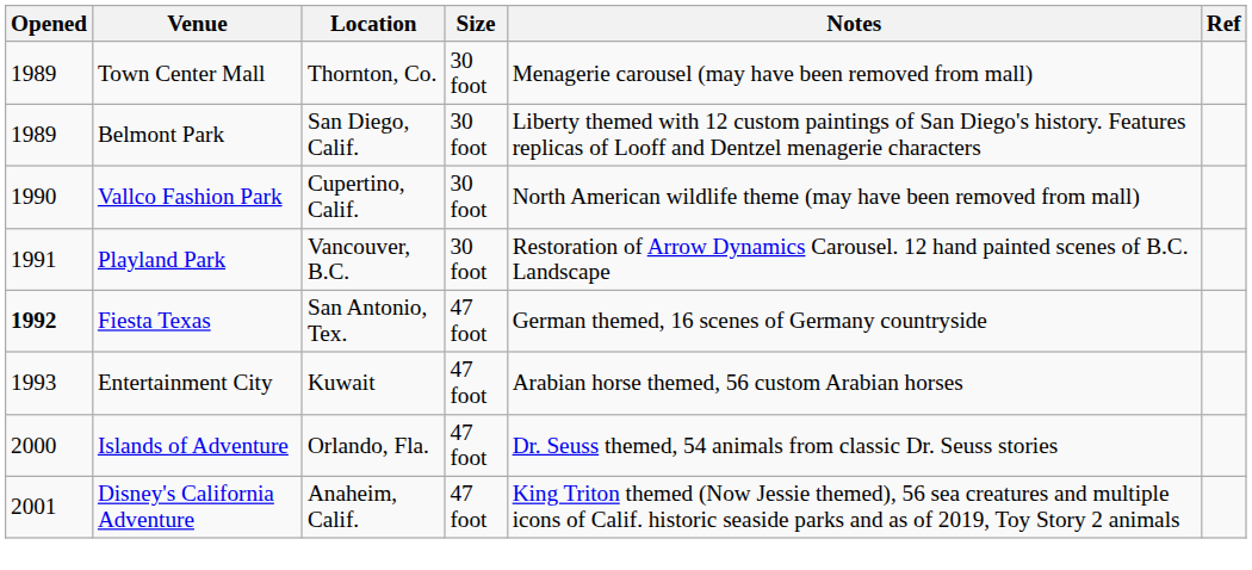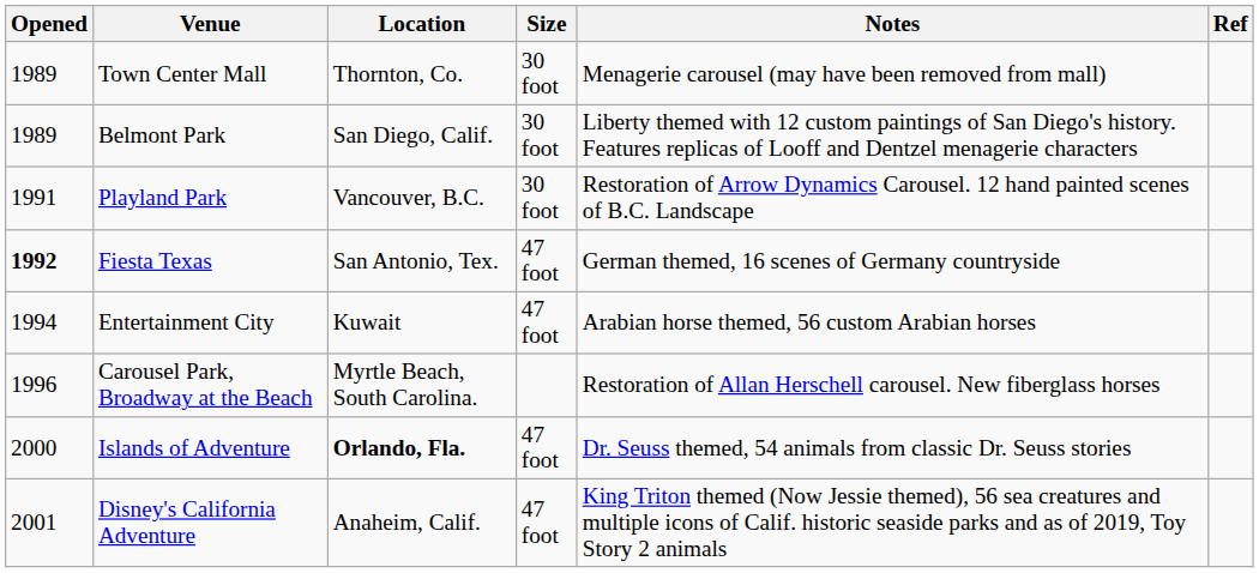 <table class= "wikitable sortable">
 <tr>
 <th>Opened</th>
 <th>Venue</th>
 <th>Location</th>
 <th>Size</th>
 <th class="unsortable">Notes</th>
 <th class="unsortable">Ref</th>
 </tr>
 <tr>
 <td>1989</td>
 <td>Town Center Mall</td>
 <td>Thornton, Co.</td>
 <td>30 foot</td>
 <td>Menagerie carousel (may have been removed from mall)</td>
 <td></td>
 </tr>
 <tr>
 <td>1989</td>
 <td>Belmont Park</td>
 <td>San Diego, Calif.</td>
 <td>30 foot</td>
 <td>Liberty themed with 12 custom paintings of San Diego's history. Features replicas of Looff and Dentzel menagerie characters</td>
 <td></td>
 </tr>
 <tr>
-<td>1990</td>
-<td><a href='#'>Vallco Fashion Park</a></td>
-<td>Cupertino, Calif.</td>
-<td>30 foot</td>
-<td>North American wildlife theme (may have been removed from mall)</td>
-<td></td>
-</tr>
-<tr>
 <td>1991</td>
 <td><a href='#'>Playland Park</a></td>
 <td>Vancouver, B.C.</td>
 <td>30 foot</td>
 <td>Restoration of <a href='#'>Arrow Dynamics</a> Carousel. 12 hand painted scenes of B.C. Landscape</td>
 <td></td>
 </tr>
 <tr>
 <td><strong>1992</strong></td>
 <td><a href='#'>Fiesta Texas</a></td>
 <td>San Antonio, Tex.</td>
 <td>47 foot</td>
 <td>German themed, 16 scenes of Germany countryside</td>
 <td></td>
 </tr>
 <tr>
-<td>1993</td>
+<td>1994</td>
 <td>Entertainment City</td>
 <td>Kuwait</td>
 <td>47 foot</td>
 <td>Arabian horse themed, 56 custom Arabian horses</td>
 <td></td>
 </tr>
 <tr>
+<td>1996</td>
+<td>Carousel Park, <a href='#'>Broadway at the Beach</a></td>
+<td>Myrtle Beach, South Carolina.</td>
+<td></td>
+<td>Restoration of <a href='#'>Allan Herschell</a> carousel. New fiberglass horses</td>
+<td></td>
+</tr>
+<tr>
 <td>2000</td>
 <td><a href='#'>Islands of Adventure</a></td>
-<td>Orlando, Fla.</td>
+<td><strong>Orlando, Fla.</strong></td>
 <td>47 foot</td>
 <td><a href='#'>Dr. Seuss</a> themed, 54 animals from classic Dr. Seuss stories</td>
 <td></td>
 </tr>
 <tr>
 <td>2001</td>
 <td><a href='#'>Disney's California Adventure</a></td>
 <td>Anaheim, Calif.</td>
 <td>47 foot</td>
 <td><a href='#'>King Triton</a> themed (Now Jessie themed), 56 sea creatures and multiple icons of Calif. historic seaside parks and as of 2019, Toy Story 2 animals</td>
 <td></td>
 </tr>
 </table>
